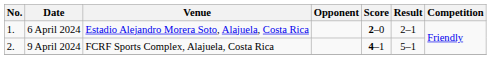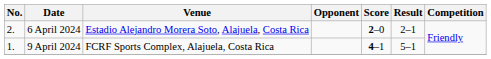 <table class="wikitable">
 <tr>
 <th>No.</th>
 <th>Date</th>
 <th>Venue</th>
 <th>Opponent</th>
 <th>Score</th>
 <th>Result</th>
 <th>Competition</th>
 </tr>
 <tr>
-<td>1.</td>
+<td>2.</td>
 <td>6 April 2024</td>
 <td><a href='#'>Estadio Alejandro Morera Soto</a>, <a href='#'>Alajuela</a>, <a href='#'>Costa Rica</a></td>
 <td></td>
 <td align=center><strong>2</strong>–0</td>
 <td align=center>2–1</td>
 <td rowspan=2><a href='#'>Friendly</a></td>
 </tr>
 <tr>
-<td>2.</td>
+<td>1.</td>
 <td>9 April 2024</td>
 <td>FCRF Sports Complex, Alajuela, Costa Rica</td>
 <td></td>
 <td align=center><strong>4</strong>–1</td>
 <td align=center>5–1</td>
 </tr>
 <tr>
 </tr>
 </table>
